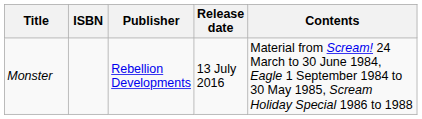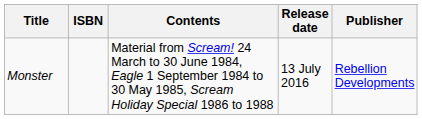 <table class="wikitable" width="85%">
 <tr>
 <th width=16%>Title</th>
 <th width=10%>ISBN</th>
+<th width=46%>Contents</th>
+<th width=13%>Release date</th>
 <th width=15%>Publisher</th>
-<th width=13%>Release date</th>
-<th width=46%>Contents</th>
 </tr>
 <tr>
 <td><em>Monster</em></td>
 <td></td>
+<td>Material from <em><a href='#'>Scream!</a></em> 24 March to 30 June 1984, <em>Eagle</em> 1 September 1984 to 30 May 1985, <em>Scream Holiday Special</em> 1986 to 1988</td>
+<td>13 July 2016</td>
 <td><a href='#'>Rebellion Developments</a></td>
-<td>13 July 2016</td>
-<td>Material from <em><a href='#'>Scream!</a></em> 24 March to 30 June 1984, <em>Eagle</em> 1 September 1984 to 30 May 1985, <em>Scream Holiday Special</em> 1986 to 1988</td>
 </tr>
 </table>
